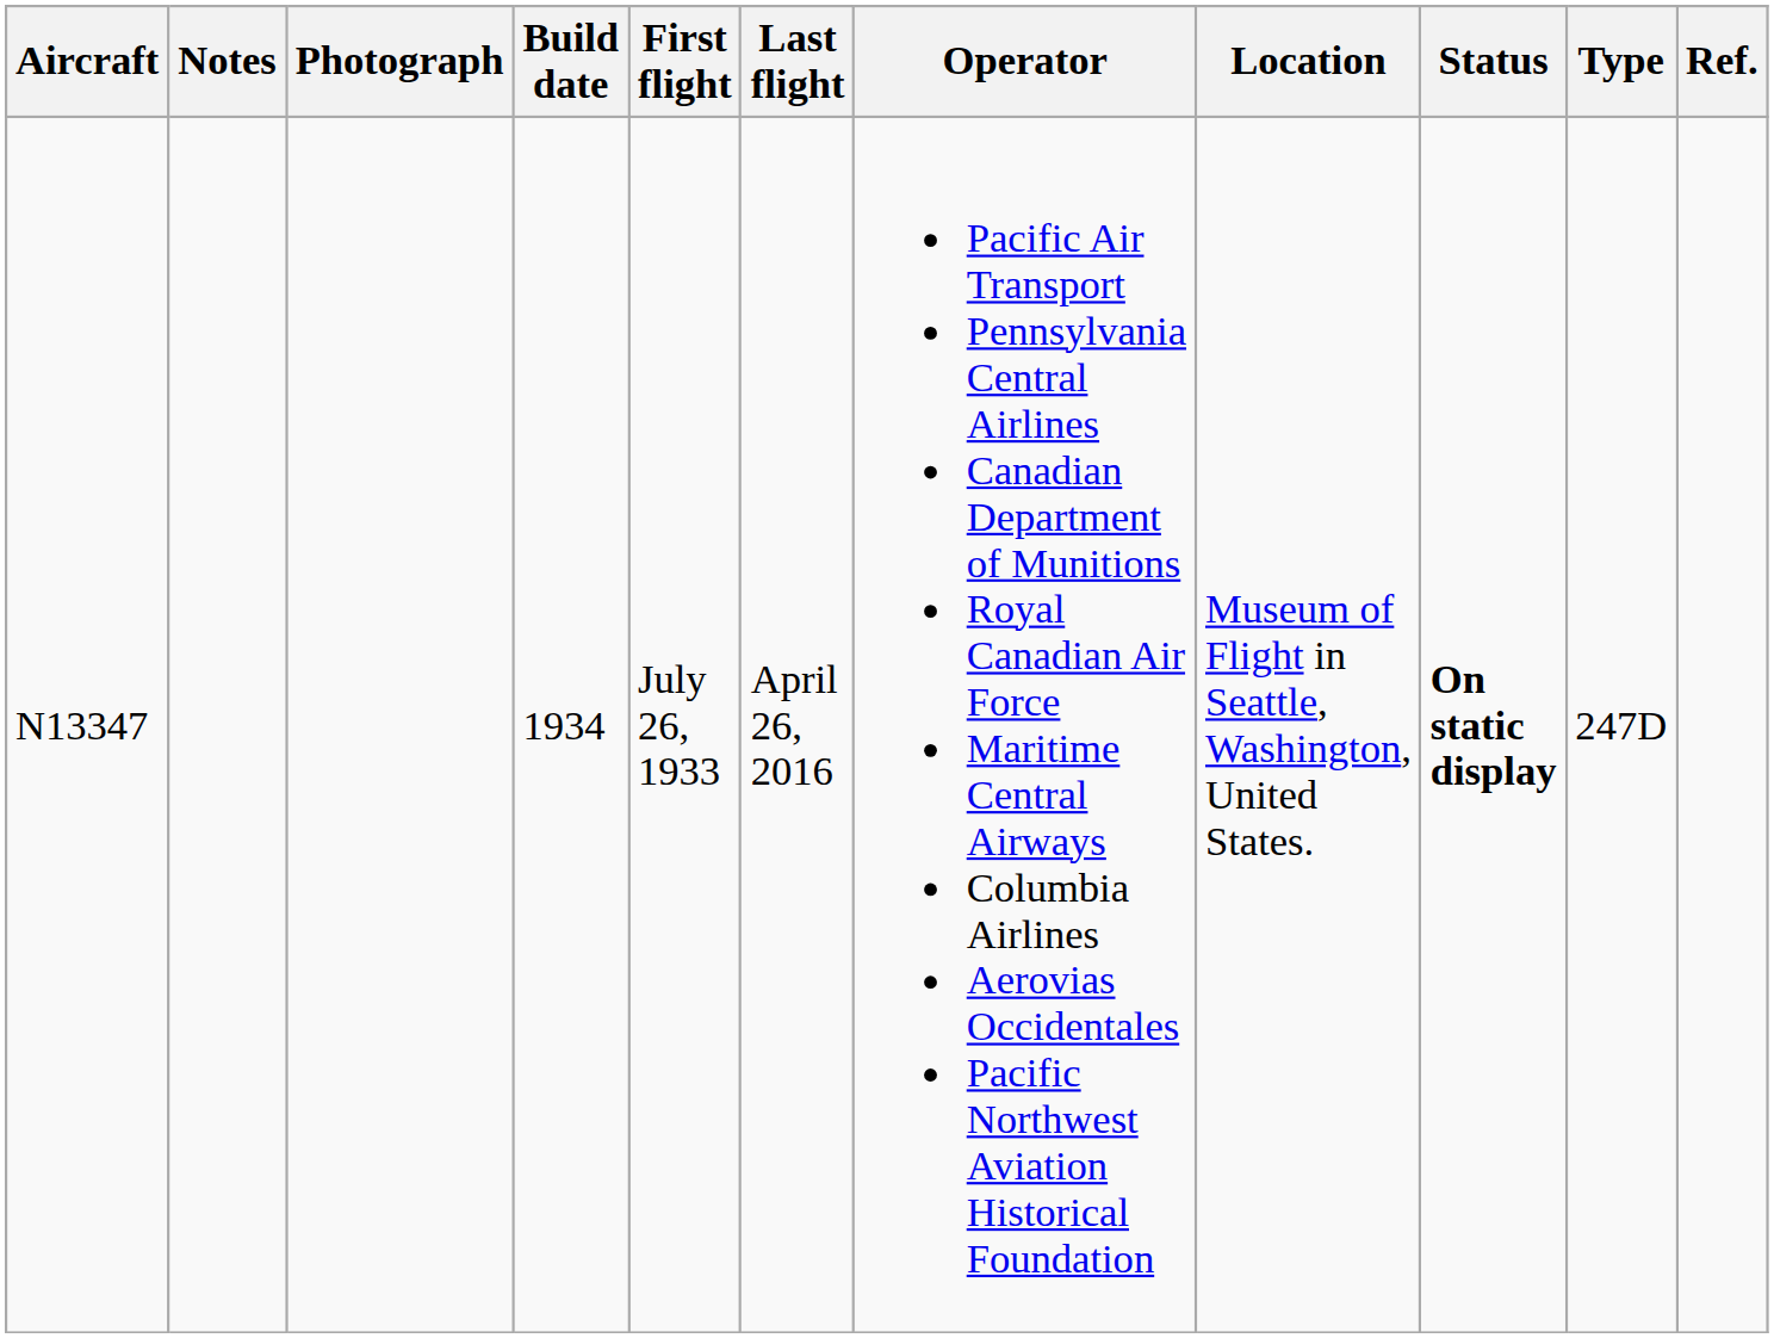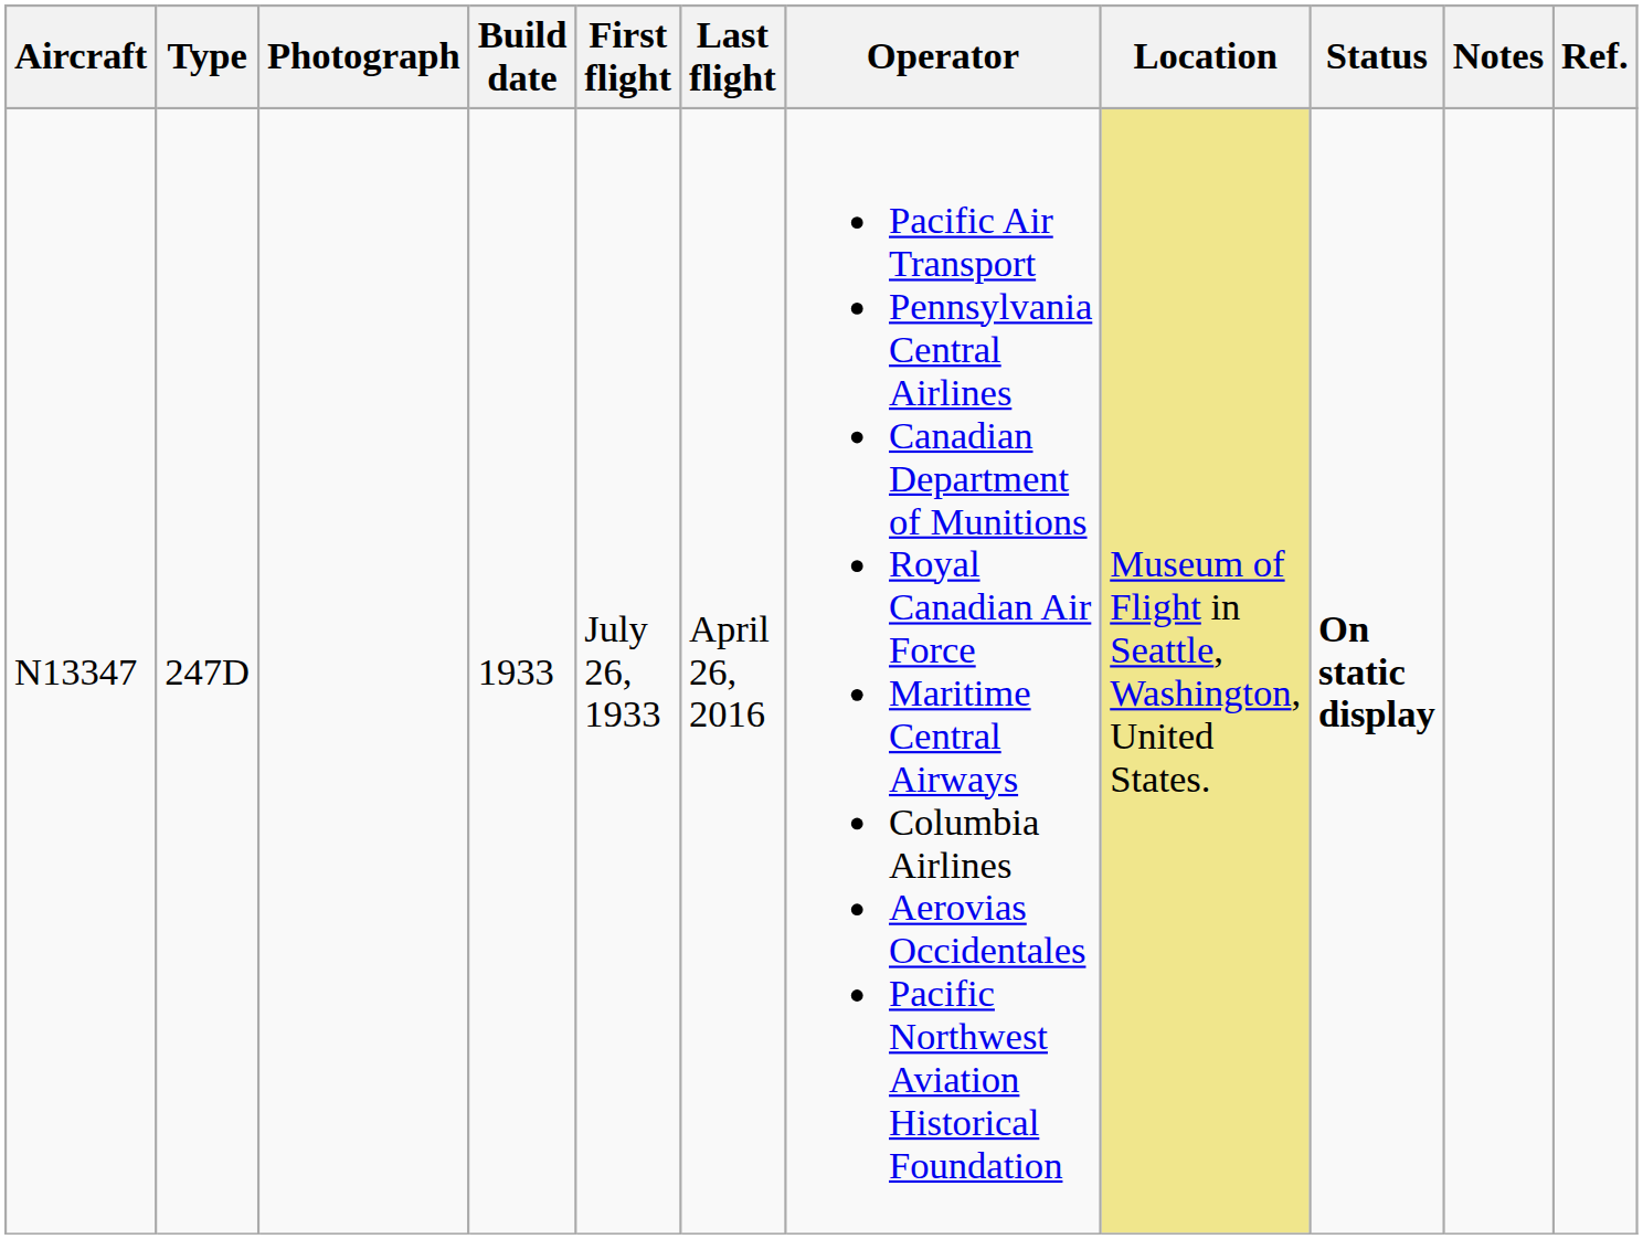 <table class="wikitable">
 <tr>
 <th>Aircraft</th>
-<th>Notes</th>
+<th>Type</th>
 <th>Photograph</th>
 <th>Build date</th>
 <th>First flight</th>
 <th>Last flight</th>
 <th>Operator</th>
 <th>Location</th>
 <th>Status</th>
-<th>Type</th>
+<th>Notes</th>
 <th>Ref.</th>
 </tr>
 <tr>
 <td>N13347</td>
+<td>247D</td>
 <td></td>
-<td></td>
-<td>1934</td>
+<td>1933</td>
 <td>July 26, 1933</td>
 <td>April 26, 2016</td>
 <td><br><ul><li><a href='#'>Pacific Air Transport</a></li><li><a href='#'>Pennsylvania Central Airlines</a></li><li><a href='#'>Canadian Department of Munitions</a></li><li><a href='#'>Royal Canadian Air Force</a></li><li><a href='#'>Maritime Central Airways</a></li><li>Columbia Airlines</li><li><a href='#'>Aerovias Occidentales</a></li><li><a href='#'>Pacific Northwest Aviation Historical Foundation</a></li></ul></td>
-<td><a href='#'>Museum of Flight</a> in <a href='#'>Seattle</a>, <a href='#'>Washington</a>, United States.</td>
+<td style="background: khaki;"><a href='#'>Museum of Flight</a> in <a href='#'>Seattle</a>, <a href='#'>Washington</a>, United States.</td>
 <td><strong>On static display</strong></td>
-<td>247D</td>
+<td></td>
 <td></td>
 </tr>
 </table>
